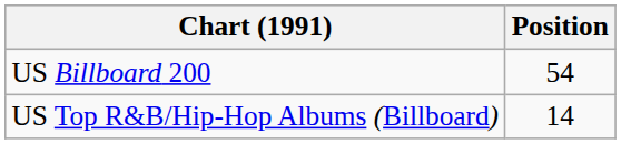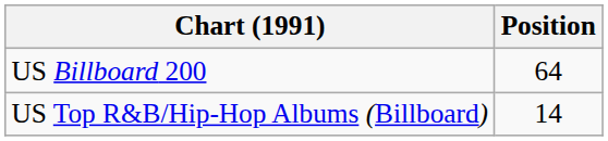 <table class="wikitable">
 <tr>
 <th>Chart (1991)</th>
 <th>Position</th>
 </tr>
 <tr>
 <td>US <a href='#'><em>Billboard</em> 200</a></td>
-<td style="text-align:center;">54</td>
+<td style="text-align:center;">64</td>
 </tr>
 <tr>
 <td>US <a href='#'>Top R&B/Hip-Hop Albums</a> <em>(</em><a href='#'>Billboard</a><em>)</em></td>
 <td style="text-align:center;">14</td>
 </tr>
 </table>
